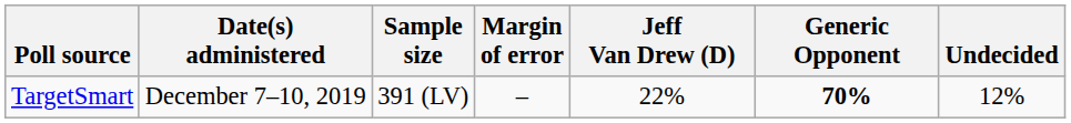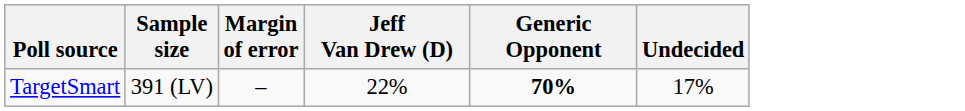 <table class="wikitable" style="font-size:90%;text-align:center;">
 <tr valign=bottom>
 <th>Poll source</th>
-<th>Date(s)<br>administered</th>
 <th>Sample<br>size</th>
 <th>Margin<br>of error</th>
 <th style="width:100px;">Jeff<br>Van Drew (D)</th>
 <th style="width:100px;">Generic<br>Opponent</th>
 <th>Undecided</th>
 </tr>
 <tr>
 <td style="text-align:left;"><a href='#'>TargetSmart</a></td>
-<td>December 7–10, 2019</td>
 <td>391 (LV)</td>
 <td>–</td>
 <td>22%</td>
 <td><strong>70%</strong></td>
-<td>12%</td>
+<td>17%</td>
 </tr>
 </table>
